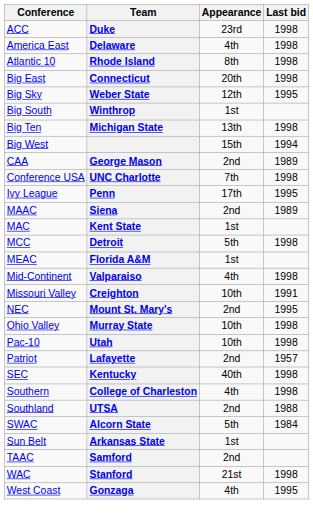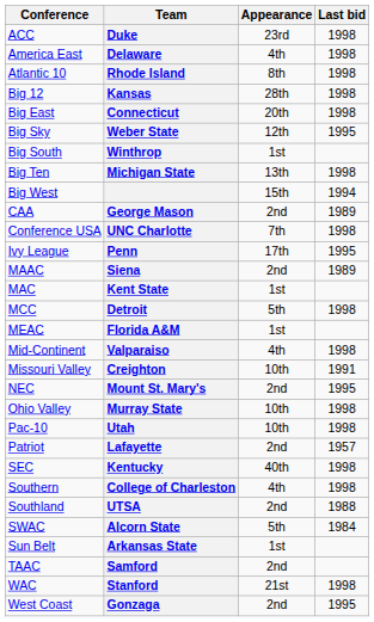 <table class="wikitable sortable plainrowheaders">
 <tr>
 <th scope="col">Conference</th>
 <th scope="col">Team</th>
 <th scope="col" data-sort-type="number">Appearance</th>
 <th scope="col">Last bid</th>
 </tr>
 <tr>
 <td><a href='#'>ACC</a></td>
 <th scope="row" style="text-align:left"><a href='#'>Duke</a></th>
 <td align=center>23rd</td>
 <td align=center>1998</td>
 </tr>
 <tr>
 <td><a href='#'>America East</a></td>
 <th scope="row" style="text-align:left"><a href='#'>Delaware</a></th>
 <td align=center>4th</td>
 <td align=center>1998</td>
 </tr>
 <tr>
 <td><a href='#'>Atlantic 10</a></td>
 <th scope="row" style="text-align:left"><a href='#'>Rhode Island</a></th>
 <td align=center>8th</td>
+<td align=center>1998</td>
+</tr>
+<tr>
+<td><a href='#'>Big 12</a></td>
+<th scope="row" style="text-align:left"><a href='#'>Kansas</a></th>
+<td align=center>28th</td>
 <td align=center>1998</td>
 </tr>
 <tr>
 <td><a href='#'>Big East</a></td>
 <th scope="row" style="text-align:left"><a href='#'>Connecticut</a></th>
 <td align=center>20th</td>
 <td align=center>1998</td>
 </tr>
 <tr>
 <td><a href='#'>Big Sky</a></td>
 <th scope="row" style="text-align:left"><a href='#'>Weber State</a></th>
 <td align=center>12th</td>
 <td align=center>1995</td>
 </tr>
 <tr>
 <td><a href='#'>Big South</a></td>
 <th scope="row" style="text-align:left"><a href='#'>Winthrop</a></th>
 <td align=center>1st</td>
 <td align=center></td>
 </tr>
 <tr>
 <td><a href='#'>Big Ten</a></td>
 <th scope="row" style="text-align:left"><a href='#'>Michigan State</a></th>
 <td align=center>13th</td>
 <td align=center>1998</td>
 </tr>
 <tr>
 <td><a href='#'>Big West</a></td>
 <th scope="row" style="text-align:left"></th>
 <td align=center>15th</td>
 <td align=center>1994</td>
 </tr>
 <tr>
 <td><a href='#'>CAA</a></td>
 <th scope="row" style="text-align:left"><a href='#'>George Mason</a></th>
 <td align=center>2nd</td>
 <td align=center>1989</td>
 </tr>
 <tr>
 <td><a href='#'>Conference USA</a></td>
 <th scope="row" style="text-align:left"><a href='#'>UNC Charlotte</a></th>
 <td align=center>7th</td>
 <td align=center>1998</td>
 </tr>
 <tr>
 <td><a href='#'>Ivy League</a></td>
 <th scope="row" style="text-align:left"><a href='#'>Penn</a></th>
 <td align=center>17th</td>
 <td align=center>1995</td>
 </tr>
 <tr>
 <td><a href='#'>MAAC</a></td>
 <th scope="row" style="text-align:left"><a href='#'>Siena</a></th>
 <td align=center>2nd</td>
 <td align=center>1989</td>
 </tr>
 <tr>
 <td><a href='#'>MAC</a></td>
 <th scope="row" style="text-align:left"><a href='#'>Kent State</a></th>
 <td align=center>1st</td>
 <td align=center></td>
 </tr>
 <tr>
 <td><a href='#'>MCC</a></td>
 <th scope="row" style="text-align:left"><a href='#'>Detroit</a></th>
 <td align=center>5th</td>
 <td align=center>1998</td>
 </tr>
 <tr>
 <td><a href='#'>MEAC</a></td>
 <th scope="row" style="text-align:left"><a href='#'>Florida A&M</a></th>
 <td align=center>1st</td>
 <td align=center></td>
 </tr>
 <tr>
 <td><a href='#'>Mid-Continent</a></td>
 <th scope="row" style="text-align:left"><a href='#'>Valparaiso</a></th>
 <td align=center>4th</td>
 <td align=center>1998</td>
 </tr>
 <tr>
 <td><a href='#'>Missouri Valley</a></td>
 <th scope="row" style="text-align:left"><a href='#'>Creighton</a></th>
 <td align=center>10th</td>
 <td align=center>1991</td>
 </tr>
 <tr>
 <td><a href='#'>NEC</a></td>
 <th scope="row" style="text-align:left"><a href='#'>Mount St. Mary's</a></th>
 <td align=center>2nd</td>
 <td align=center>1995</td>
 </tr>
 <tr>
 <td><a href='#'>Ohio Valley</a></td>
 <th scope="row" style="text-align:left"><a href='#'>Murray State</a></th>
 <td align=center>10th</td>
 <td align=center>1998</td>
 </tr>
 <tr>
 <td><a href='#'>Pac-10</a></td>
 <th scope="row" style="text-align:left"><a href='#'>Utah</a></th>
 <td align=center>10th</td>
 <td align=center>1998</td>
 </tr>
 <tr>
 <td><a href='#'>Patriot</a></td>
 <th scope="row" style="text-align:left"><a href='#'>Lafayette</a></th>
 <td align=center>2nd</td>
 <td align=center>1957</td>
 </tr>
 <tr>
 <td><a href='#'>SEC</a></td>
 <th scope="row" style="text-align:left"><a href='#'>Kentucky</a></th>
 <td align=center>40th</td>
 <td align=center>1998</td>
 </tr>
 <tr>
 <td><a href='#'>Southern</a></td>
 <th scope="row" style="text-align:left"><a href='#'>College of Charleston</a></th>
 <td align=center>4th</td>
 <td align=center>1998</td>
 </tr>
 <tr>
 <td><a href='#'>Southland</a></td>
 <th scope="row" style="text-align:left"><a href='#'>UTSA</a></th>
 <td align=center>2nd</td>
 <td align=center>1988</td>
 </tr>
 <tr>
 <td><a href='#'>SWAC</a></td>
 <th scope="row" style="text-align:left"><a href='#'>Alcorn State</a></th>
 <td align=center>5th</td>
 <td align=center>1984</td>
 </tr>
 <tr>
 <td><a href='#'>Sun Belt</a></td>
 <th scope="row" style="text-align:left"><a href='#'>Arkansas State</a></th>
 <td align=center>1st</td>
 <td align=center></td>
 </tr>
 <tr>
 <td><a href='#'>TAAC</a></td>
 <th scope="row" style="text-align:left"><a href='#'>Samford</a></th>
 <td align=center>2nd</td>
 <td align=center></td>
 </tr>
 <tr>
 <td><a href='#'>WAC</a></td>
 <th scope="row" style="text-align:left"><a href='#'>Stanford</a></th>
 <td align=center>21st</td>
 <td align=center>1998</td>
 </tr>
 <tr>
 <td><a href='#'>West Coast</a></td>
 <th scope="row" style="text-align:left"><a href='#'>Gonzaga</a></th>
-<td align=center>4th</td>
+<td align=center>2nd</td>
 <td align=center>1995</td>
 </tr>
 </table>
